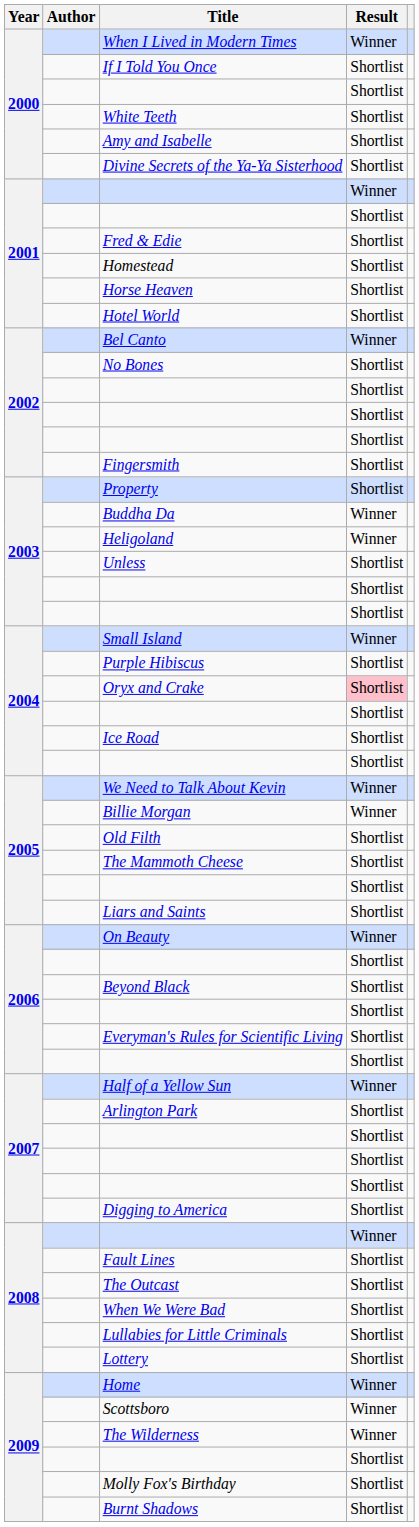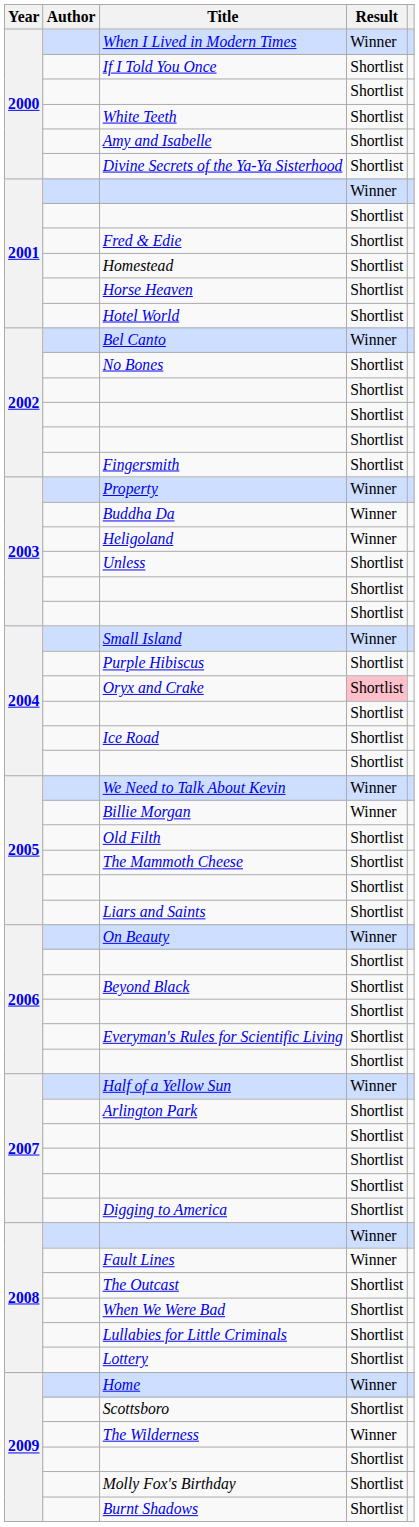 <table class="wikitable sortable mw-collapsible">
 <tr>
 <th scope=col>Year</th>
 <th scope=col>Author</th>
 <th scope=col>Title</th>
 <th scope=col>Result</th>
 <th scope=col class="unsortable"></th>
 </tr>
 <tr style=background:#cddeff>
 <th scope=rowgroup rowspan="6"><a href='#'>2000</a></th>
 <td></td>
 <td><em><a href='#'>When I Lived in Modern Times</a></em></td>
 <td>Winner</td>
 <td></td>
 </tr>
 <tr>
 <td></td>
 <td><em><a href='#'>If I Told You Once</a></em></td>
 <td>Shortlist</td>
 <td></td>
 </tr>
 <tr>
 <td></td>
 <td><em></em></td>
 <td>Shortlist</td>
 <td></td>
 </tr>
 <tr>
 <td></td>
 <td><em><a href='#'>White Teeth</a></em></td>
 <td>Shortlist</td>
 <td></td>
 </tr>
 <tr>
 <td></td>
 <td><em><a href='#'>Amy and Isabelle</a></em></td>
 <td>Shortlist</td>
 <td></td>
 </tr>
 <tr>
 <td></td>
 <td><em><a href='#'>Divine Secrets of the Ya-Ya Sisterhood</a></em></td>
 <td>Shortlist</td>
 <td></td>
 </tr>
 <tr style=background:#cddeff>
 <th scope=rowgroup rowspan="6"><a href='#'>2001</a></th>
 <td></td>
 <td><em></em></td>
 <td>Winner</td>
 <td></td>
 </tr>
 <tr>
 <td></td>
 <td><em></em></td>
 <td>Shortlist</td>
 <td></td>
 </tr>
 <tr>
 <td></td>
 <td><em><a href='#'>Fred & Edie</a></em></td>
 <td>Shortlist</td>
 <td></td>
 </tr>
 <tr>
 <td></td>
 <td><em>Homestead</em></td>
 <td>Shortlist</td>
 <td></td>
 </tr>
 <tr>
 <td></td>
 <td><em><a href='#'>Horse Heaven</a></em></td>
 <td>Shortlist</td>
 <td></td>
 </tr>
 <tr>
 <td></td>
 <td><em><a href='#'>Hotel World</a></em></td>
 <td>Shortlist</td>
 <td></td>
 </tr>
 <tr style=background:#cddeff>
 <th scope=rowgroup rowspan="6"><a href='#'>2002</a></th>
 <td></td>
 <td><em><a href='#'>Bel Canto</a></em></td>
 <td>Winner</td>
 <td></td>
 </tr>
 <tr>
 <td></td>
 <td><em><a href='#'>No Bones</a></em></td>
 <td>Shortlist</td>
 <td></td>
 </tr>
 <tr>
 <td></td>
 <td><em></em></td>
 <td>Shortlist</td>
 <td></td>
 </tr>
 <tr>
 <td></td>
 <td><em></em></td>
 <td>Shortlist</td>
 <td></td>
 </tr>
 <tr>
 <td></td>
 <td><em></em></td>
 <td>Shortlist</td>
 <td></td>
 </tr>
 <tr>
 <td></td>
 <td><em><a href='#'>Fingersmith</a></em></td>
 <td>Shortlist</td>
 <td></td>
 </tr>
 <tr style=background:#cddeff>
 <th scope=rowgroup rowspan="6"><a href='#'>2003</a></th>
 <td></td>
 <td><em><a href='#'>Property</a></em></td>
-<td>Shortlist</td>
+<td>Winner</td>
 <td></td>
 </tr>
 <tr>
 <td></td>
 <td><em><a href='#'>Buddha Da</a></em></td>
 <td>Winner</td>
 <td></td>
 </tr>
 <tr>
 <td></td>
 <td><em><a href='#'>Heligoland</a></em></td>
 <td>Winner</td>
 <td></td>
 </tr>
 <tr>
 <td></td>
 <td><em><a href='#'>Unless</a></em></td>
 <td>Shortlist</td>
 <td></td>
 </tr>
 <tr>
 <td></td>
 <td><em></em></td>
 <td>Shortlist</td>
 <td></td>
 </tr>
 <tr>
 <td></td>
 <td><em></em></td>
 <td>Shortlist</td>
 <td></td>
 </tr>
 <tr style=background:#cddeff>
 <th scope=rowgroup rowspan="6"><a href='#'>2004</a></th>
 <td></td>
 <td><em><a href='#'>Small Island</a></em></td>
 <td>Winner</td>
 <td></td>
 </tr>
 <tr>
 <td></td>
 <td><em><a href='#'>Purple Hibiscus</a></em></td>
 <td>Shortlist</td>
 <td></td>
 </tr>
 <tr>
 <td></td>
 <td><em><a href='#'>Oryx and Crake</a></em></td>
 <td style="background: pink;">Shortlist</td>
 <td></td>
 </tr>
 <tr>
 <td></td>
 <td><em></em></td>
 <td>Shortlist</td>
 <td></td>
 </tr>
 <tr>
 <td></td>
 <td><em><a href='#'>Ice Road</a></em></td>
 <td>Shortlist</td>
 <td></td>
 </tr>
 <tr>
 <td></td>
 <td><em></em></td>
 <td>Shortlist</td>
 <td></td>
 </tr>
 <tr style=background:#cddeff>
 <th scope=rowgroup rowspan="6"><a href='#'>2005</a></th>
 <td></td>
 <td><em><a href='#'>We Need to Talk About Kevin</a></em></td>
 <td>Winner</td>
 <td></td>
 </tr>
 <tr>
 <td></td>
 <td><em><a href='#'>Billie Morgan</a></em></td>
 <td>Winner</td>
 <td></td>
 </tr>
 <tr>
 <td></td>
 <td><em><a href='#'>Old Filth</a></em></td>
 <td>Shortlist</td>
 <td></td>
 </tr>
 <tr>
 <td></td>
 <td><em><a href='#'>The Mammoth Cheese</a></em></td>
 <td>Shortlist</td>
 <td></td>
 </tr>
 <tr>
 <td></td>
 <td><em></em></td>
 <td>Shortlist</td>
 <td></td>
 </tr>
 <tr>
 <td></td>
 <td><em><a href='#'>Liars and Saints</a></em></td>
 <td>Shortlist</td>
 <td></td>
 </tr>
 <tr style=background:#cddeff>
 <th scope=rowgroup rowspan="6"><a href='#'>2006</a></th>
 <td></td>
 <td><em><a href='#'>On Beauty</a></em></td>
 <td>Winner</td>
 <td></td>
 </tr>
 <tr>
 <td></td>
 <td><em></em></td>
 <td>Shortlist</td>
 <td></td>
 </tr>
 <tr>
 <td></td>
 <td><em><a href='#'>Beyond Black</a></em></td>
 <td>Shortlist</td>
 <td></td>
 </tr>
 <tr>
 <td></td>
 <td><em></em></td>
 <td>Shortlist</td>
 <td></td>
 </tr>
 <tr>
 <td></td>
 <td><em><a href='#'>Everyman's Rules for Scientific Living</a></em></td>
 <td>Shortlist</td>
 <td></td>
 </tr>
 <tr>
 <td></td>
 <td><em></em></td>
 <td>Shortlist</td>
 <td></td>
 </tr>
 <tr style=background:#cddeff>
 <th scope=rowgroup rowspan="6"><a href='#'>2007</a></th>
 <td></td>
 <td><em><a href='#'>Half of a Yellow Sun</a></em></td>
 <td>Winner</td>
 <td></td>
 </tr>
 <tr>
 <td></td>
 <td><em><a href='#'>Arlington Park</a></em></td>
 <td>Shortlist</td>
 <td></td>
 </tr>
 <tr>
 <td></td>
 <td><em></em></td>
 <td>Shortlist</td>
 <td></td>
 </tr>
 <tr>
 <td></td>
 <td><em></em></td>
 <td>Shortlist</td>
 <td></td>
 </tr>
 <tr>
 <td></td>
 <td><em></em></td>
 <td>Shortlist</td>
 <td></td>
 </tr>
 <tr>
 <td></td>
 <td><em><a href='#'>Digging to America</a></em></td>
 <td>Shortlist</td>
 <td></td>
 </tr>
 <tr style=background:#cddeff>
 <th scope=rowgroup rowspan="6"><a href='#'>2008</a></th>
 <td></td>
 <td><em></em></td>
 <td>Winner</td>
 <td></td>
 </tr>
 <tr>
 <td></td>
 <td><em><a href='#'>Fault Lines</a></em></td>
-<td>Shortlist</td>
+<td>Winner</td>
 <td></td>
 </tr>
 <tr>
 <td></td>
 <td><em><a href='#'>The Outcast</a></em></td>
 <td>Shortlist</td>
 <td></td>
 </tr>
 <tr>
 <td></td>
 <td><em><a href='#'>When We Were Bad</a></em></td>
 <td>Shortlist</td>
 <td></td>
 </tr>
 <tr>
 <td></td>
 <td><em><a href='#'>Lullabies for Little Criminals</a></em></td>
 <td>Shortlist</td>
 <td></td>
 </tr>
 <tr>
 <td></td>
 <td><a href='#'><em>Lottery</em></a></td>
 <td>Shortlist</td>
 <td></td>
 </tr>
 <tr style=background:#cddeff>
 <th scope=rowgroup rowspan="6"><a href='#'>2009</a></th>
 <td></td>
 <td><em><a href='#'>Home</a></em></td>
 <td>Winner</td>
 <td></td>
 </tr>
 <tr>
 <td></td>
 <td><em>Scottsboro</em></td>
-<td>Winner</td>
+<td>Shortlist</td>
 <td></td>
 </tr>
 <tr>
 <td></td>
 <td><em><a href='#'>The Wilderness</a></em></td>
 <td>Winner</td>
 <td></td>
 </tr>
 <tr>
 <td></td>
 <td><em></em></td>
 <td>Shortlist</td>
 <td></td>
 </tr>
 <tr>
 <td></td>
 <td><em>Molly Fox's Birthday</em></td>
 <td>Shortlist</td>
 <td></td>
 </tr>
 <tr>
 <td></td>
 <td><em><a href='#'>Burnt Shadows</a></em></td>
 <td>Shortlist</td>
 <td></td>
 </tr>
 </table>
